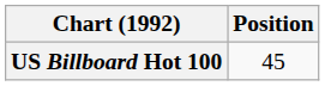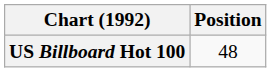 <table class="wikitable plainrowheaders" style="text-align:center">
 <tr>
 <th>Chart (1992)</th>
 <th>Position</th>
 </tr>
 <tr>
 <th scope="row">US <em>Billboard</em> Hot 100</th>
-<td>45</td>
+<td>48</td>
 </tr>
 </table>
